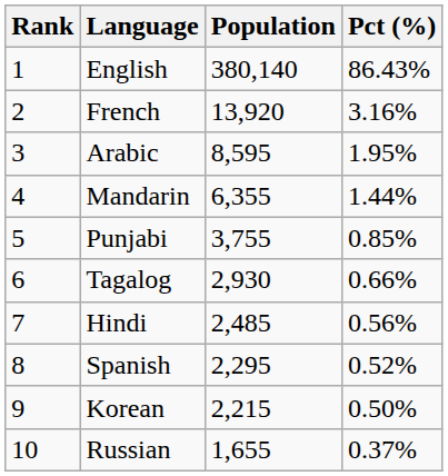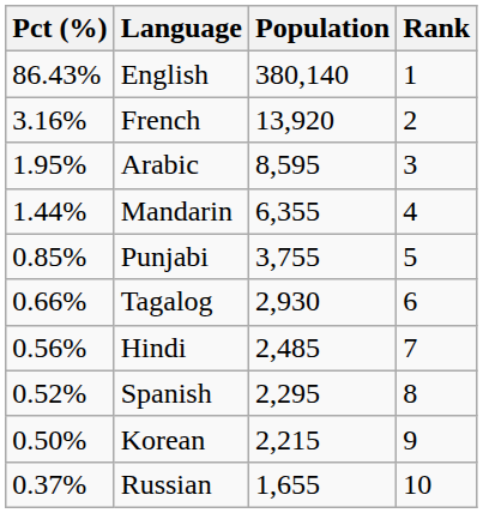 <table class="wikitable">
 <tr>
-<th>Rank</th>
+<th>Pct (%)</th>
 <th>Language</th>
 <th>Population</th>
-<th>Pct (%)</th>
+<th>Rank</th>
 </tr>
 <tr>
-<td>1</td>
+<td>86.43%</td>
 <td>English</td>
 <td>380,140</td>
-<td>86.43%</td>
+<td>1</td>
 </tr>
 <tr>
-<td>2</td>
+<td>3.16%</td>
 <td>French</td>
 <td>13,920</td>
-<td>3.16%</td>
+<td>2</td>
 </tr>
 <tr>
-<td>3</td>
+<td>1.95%</td>
 <td>Arabic</td>
 <td>8,595</td>
-<td>1.95%</td>
+<td>3</td>
 </tr>
 <tr>
-<td>4</td>
+<td>1.44%</td>
 <td>Mandarin</td>
 <td>6,355</td>
-<td>1.44%</td>
+<td>4</td>
 </tr>
 <tr>
-<td>5</td>
+<td>0.85%</td>
 <td>Punjabi</td>
 <td>3,755</td>
-<td>0.85%</td>
+<td>5</td>
 </tr>
 <tr>
-<td>6</td>
+<td>0.66%</td>
 <td>Tagalog</td>
 <td>2,930</td>
-<td>0.66%</td>
+<td>6</td>
 </tr>
 <tr>
-<td>7</td>
+<td>0.56%</td>
 <td>Hindi</td>
 <td>2,485</td>
-<td>0.56%</td>
+<td>7</td>
 </tr>
 <tr>
-<td>8</td>
+<td>0.52%</td>
 <td>Spanish</td>
 <td>2,295</td>
-<td>0.52%</td>
+<td>8</td>
 </tr>
 <tr>
-<td>9</td>
+<td>0.50%</td>
 <td>Korean</td>
 <td>2,215</td>
-<td>0.50%</td>
+<td>9</td>
 </tr>
 <tr>
-<td>10</td>
+<td>0.37%</td>
 <td>Russian</td>
 <td>1,655</td>
-<td>0.37%</td>
+<td>10</td>
 </tr>
 </table>
